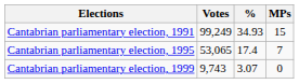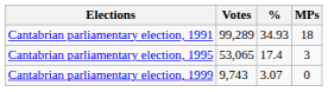 <table class="wikitable" align="center">
 <tr>
 <th>Elections</th>
 <th>Votes</th>
 <th>%</th>
 <th>MPs</th>
 </tr>
 <tr>
 <td align="left"><a href='#'>Cantabrian parliamentary election, 1991</a></td>
-<td align="left">99,249</td>
+<td align="left">99,289</td>
 <td align="left">34.93</td>
-<td align="center">15</td>
+<td align="center">18</td>
 </tr>
 <tr>
 <td align="left"><a href='#'>Cantabrian parliamentary election, 1995</a></td>
 <td align="left">53,065</td>
 <td align="left">17.4</td>
-<td align="center">7</td>
+<td align="center">3</td>
 </tr>
 <tr>
 <td align="left"><a href='#'>Cantabrian parliamentary election, 1999</a></td>
 <td align="left">9,743</td>
 <td align="left">3.07</td>
 <td align="center">0</td>
 </tr>
 </table>
